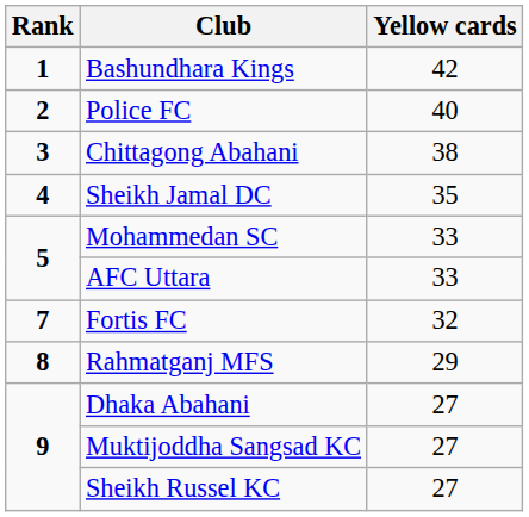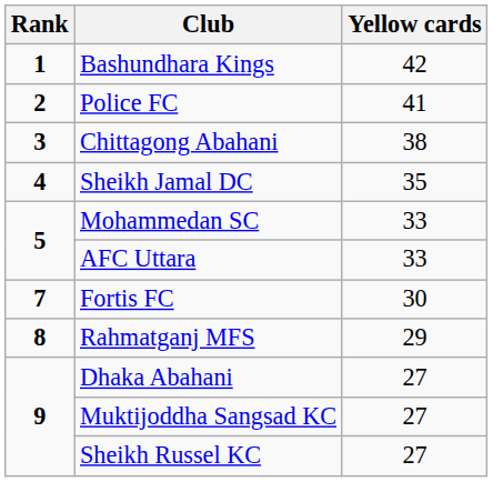 <table class="wikitable" style="text-align:center">
 <tr>
 <th>Rank</th>
 <th>Club</th>
 <th>Yellow cards</th>
 </tr>
 <tr>
 <td><strong>1</strong></td>
 <td align="left"><a href='#'>Bashundhara Kings</a></td>
 <td>42</td>
 </tr>
 <tr>
 <td><strong>2</strong></td>
 <td align="left"><a href='#'>Police FC</a></td>
-<td>40</td>
+<td>41</td>
 </tr>
 <tr>
 <td><strong>3</strong></td>
 <td align="left"><a href='#'>Chittagong Abahani</a></td>
 <td>38</td>
 </tr>
 <tr>
 <td><strong>4</strong></td>
 <td align="left"><a href='#'>Sheikh Jamal DC</a></td>
 <td>35</td>
 </tr>
 <tr>
 <td rowspan="2"><strong>5</strong></td>
 <td align="left"><a href='#'>Mohammedan SC</a></td>
 <td>33</td>
 </tr>
 <tr>
 <td align="left"><a href='#'>AFC Uttara</a></td>
 <td>33</td>
 </tr>
 <tr>
 <td><strong>7</strong></td>
 <td align="left"><a href='#'>Fortis FC</a></td>
-<td>32</td>
+<td>30</td>
 </tr>
 <tr>
 <td><strong>8</strong></td>
 <td align="left"><a href='#'>Rahmatganj MFS</a></td>
 <td>29</td>
 </tr>
 <tr>
 <td rowspan="3"><strong>9</strong></td>
 <td align="left"><a href='#'>Dhaka Abahani</a></td>
 <td>27</td>
 </tr>
 <tr>
 <td align="left"><a href='#'>Muktijoddha Sangsad KC</a></td>
 <td>27</td>
 </tr>
 <tr>
 <td align="left"><a href='#'>Sheikh Russel KC</a></td>
 <td>27</td>
 </tr>
 </table>
